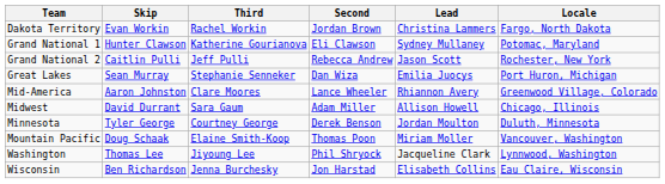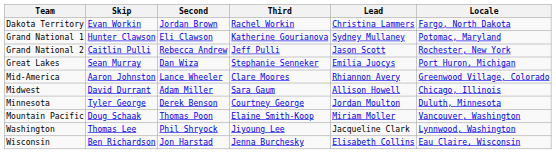 <table class="wikitable">
 <tr>
 <th>Team</th>
 <th>Skip</th>
+<th>Second</th>
 <th>Third</th>
-<th>Second</th>
 <th>Lead</th>
 <th>Locale</th>
 </tr>
 <tr>
 <td>Dakota Territory</td>
 <td><a href='#'>Evan Workin</a></td>
+<td><a href='#'>Jordan Brown</a></td>
 <td><a href='#'>Rachel Workin</a></td>
-<td><a href='#'>Jordan Brown</a></td>
 <td><a href='#'>Christina Lammers</a></td>
 <td><a href='#'>Fargo, North Dakota</a></td>
 </tr>
 <tr>
 <td>Grand National 1</td>
 <td><a href='#'>Hunter Clawson</a></td>
+<td><a href='#'>Eli Clawson</a></td>
 <td><a href='#'>Katherine Gourianova</a></td>
-<td><a href='#'>Eli Clawson</a></td>
 <td><a href='#'>Sydney Mullaney</a></td>
 <td><a href='#'>Potomac, Maryland</a></td>
 </tr>
 <tr>
 <td>Grand National 2</td>
 <td><a href='#'>Caitlin Pulli</a></td>
+<td><a href='#'>Rebecca Andrew</a></td>
 <td><a href='#'>Jeff Pulli</a></td>
-<td><a href='#'>Rebecca Andrew</a></td>
 <td><a href='#'>Jason Scott</a></td>
 <td><a href='#'>Rochester, New York</a></td>
 </tr>
 <tr>
 <td>Great Lakes</td>
 <td><a href='#'>Sean Murray</a></td>
+<td><a href='#'>Dan Wiza</a></td>
 <td><a href='#'>Stephanie Senneker</a></td>
-<td><a href='#'>Dan Wiza</a></td>
 <td><a href='#'>Emilia Juocys</a></td>
 <td><a href='#'>Port Huron, Michigan</a></td>
 </tr>
 <tr>
 <td>Mid-America</td>
 <td><a href='#'>Aaron Johnston</a></td>
+<td><a href='#'>Lance Wheeler</a></td>
 <td><a href='#'>Clare Moores</a></td>
-<td><a href='#'>Lance Wheeler</a></td>
 <td><a href='#'>Rhiannon Avery</a></td>
 <td><a href='#'>Greenwood Village, Colorado</a></td>
 </tr>
 <tr>
 <td>Midwest</td>
 <td><a href='#'>David Durrant</a></td>
+<td><a href='#'>Adam Miller</a></td>
 <td><a href='#'>Sara Gaum</a></td>
-<td><a href='#'>Adam Miller</a></td>
 <td><a href='#'>Allison Howell</a></td>
 <td><a href='#'>Chicago, Illinois</a></td>
 </tr>
 <tr>
 <td>Minnesota</td>
 <td><a href='#'>Tyler George</a></td>
+<td><a href='#'>Derek Benson</a></td>
 <td><a href='#'>Courtney George</a></td>
-<td><a href='#'>Derek Benson</a></td>
 <td><a href='#'>Jordan Moulton</a></td>
 <td><a href='#'>Duluth, Minnesota</a></td>
 </tr>
 <tr>
 <td>Mountain Pacific</td>
 <td><a href='#'>Doug Schaak</a></td>
+<td><a href='#'>Thomas Poon</a></td>
 <td><a href='#'>Elaine Smith-Koop</a></td>
-<td><a href='#'>Thomas Poon</a></td>
 <td><a href='#'>Miriam Moller</a></td>
 <td><a href='#'>Vancouver, Washington</a></td>
 </tr>
 <tr>
 <td>Washington</td>
 <td><a href='#'>Thomas Lee</a></td>
+<td><a href='#'>Phil Shryock</a></td>
 <td><a href='#'>Jiyoung Lee</a></td>
-<td><a href='#'>Phil Shryock</a></td>
 <td>Jacqueline Clark</td>
 <td><a href='#'>Lynnwood, Washington</a></td>
 </tr>
 <tr>
 <td>Wisconsin</td>
 <td><a href='#'>Ben Richardson</a></td>
+<td><a href='#'>Jon Harstad</a></td>
 <td><a href='#'>Jenna Burchesky</a></td>
-<td><a href='#'>Jon Harstad</a></td>
 <td><a href='#'>Elisabeth Collins</a></td>
 <td><a href='#'>Eau Claire, Wisconsin</a></td>
 </tr>
 </table>
